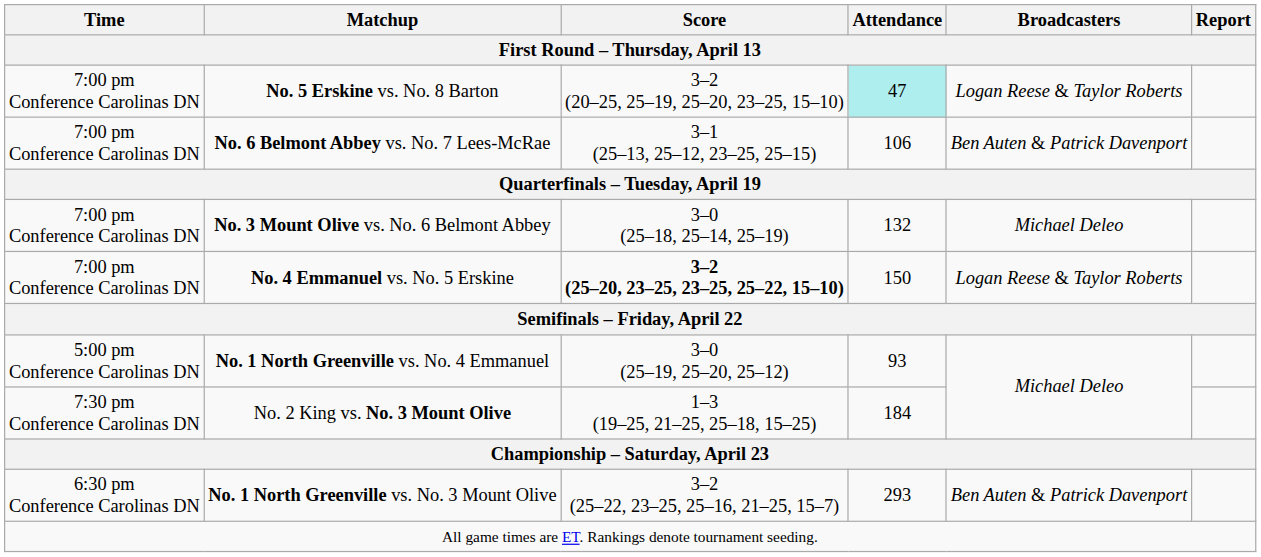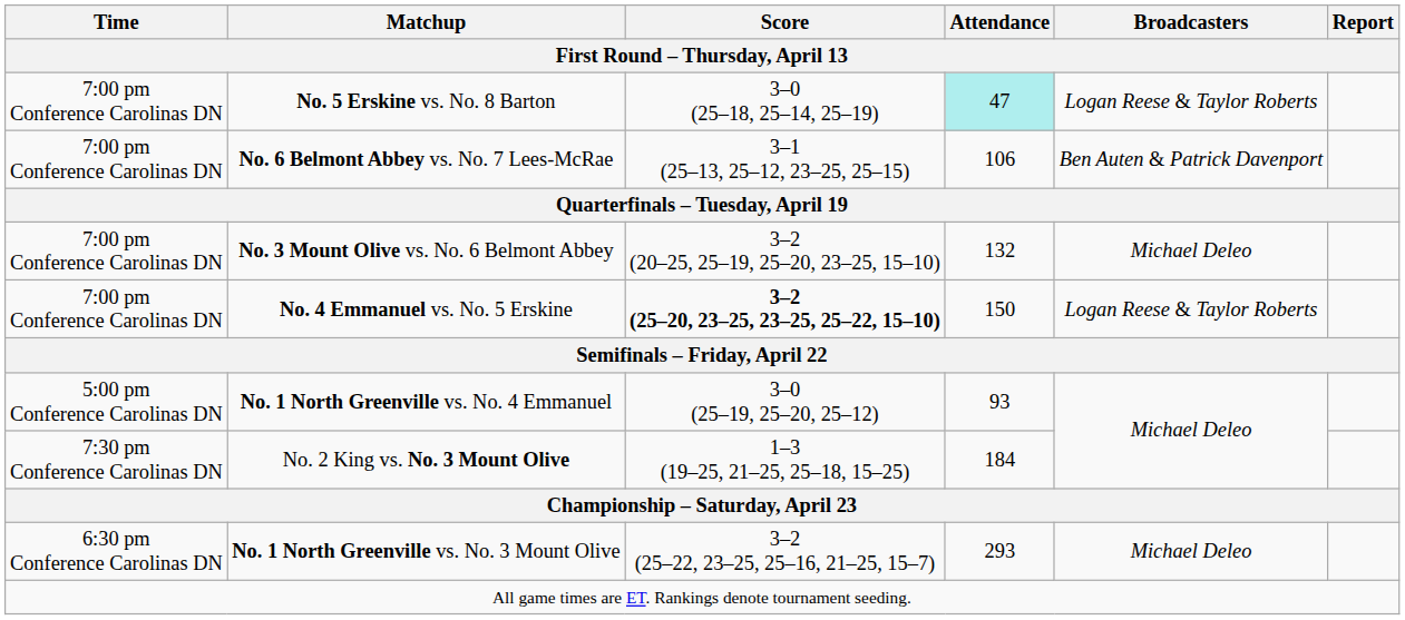 <table class="wikitable" style="font-size: 95%;text-align:center">
 <tr>
 <th>Time</th>
 <th>Matchup</th>
 <th>Score</th>
 <th>Attendance</th>
 <th>Broadcasters</th>
 <th>Report</th>
 </tr>
 <tr>
 <th colspan=6>First Round – Thursday, April 13</th>
 </tr>
 <tr>
 <td>7:00 pm<br>Conference Carolinas DN</td>
 <td><strong>No. 5 Erskine</strong> vs. No. 8 Barton</td>
-<td>3–2<br>(20–25, 25–19, 25–20, 23–25, 15–10)</td>
+<td>3–0<br> (25–18, 25–14, 25–19)</td>
 <td style="background: paleturquoise;">47</td>
 <td><em>Logan Reese</em> & <em>Taylor Roberts</em></td>
 <td></td>
 </tr>
 <tr>
 <td>7:00 pm<br>Conference Carolinas DN</td>
 <td><strong>No. 6 Belmont Abbey</strong> vs. No. 7 Lees-McRae</td>
 <td>3–1<br>(25–13, 25–12, 23–25, 25–15)</td>
 <td>106</td>
 <td><em>Ben Auten</em> & <em>Patrick Davenport</em></td>
 <td></td>
 </tr>
 <tr>
 <th colspan=6>Quarterfinals – Tuesday, April 19</th>
 </tr>
 <tr>
 <td>7:00 pm<br>Conference Carolinas DN</td>
 <td><strong>No. 3 Mount Olive</strong> vs. No. 6 Belmont Abbey</td>
-<td>3–0<br> (25–18, 25–14, 25–19)</td>
+<td>3–2<br>(20–25, 25–19, 25–20, 23–25, 15–10)</td>
 <td>132</td>
 <td><em>Michael Deleo</em></td>
 <td></td>
 </tr>
 <tr>
 <td>7:00 pm<br>Conference Carolinas DN</td>
 <td><strong>No. 4 Emmanuel</strong> vs. No. 5 Erskine</td>
 <td><strong>3–2<br>(25–20, 23–25, 23–25, 25–22, 15–10)</strong></td>
 <td>150</td>
 <td><em>Logan Reese</em> & <em>Taylor Roberts</em></td>
 <td></td>
 </tr>
 <tr>
 <th colspan=6>Semifinals – Friday, April 22</th>
 </tr>
 <tr>
 <td>5:00 pm<br>Conference Carolinas DN</td>
 <td><strong>No. 1 North Greenville</strong> vs. No. 4 Emmanuel</td>
 <td>3–0<br>(25–19, 25–20, 25–12)</td>
 <td>93</td>
 <td rowspan=2><em>Michael Deleo</em></td>
 <td></td>
 </tr>
 <tr>
 <td>7:30 pm<br>Conference Carolinas DN</td>
 <td>No. 2 King vs. <strong>No. 3 Mount Olive</strong></td>
 <td>1–3<br>(19–25, 21–25, 25–18, 15–25)</td>
 <td>184</td>
 <td></td>
 </tr>
 <tr>
 <th colspan=6>Championship – Saturday, April 23</th>
 </tr>
 <tr>
 <td>6:30 pm<br>Conference Carolinas DN</td>
 <td><strong>No. 1 North Greenville</strong> vs. No. 3 Mount Olive</td>
 <td>3–2<br>(25–22, 23–25, 25–16, 21–25, 15–7)</td>
 <td>293</td>
-<td><em>Ben Auten</em> & <em>Patrick Davenport</em></td>
+<td><em>Michael Deleo</em></td>
 <td></td>
 </tr>
 <tr>
 <td colspan=6><small>All game times are <a href='#'>ET</a>. Rankings denote tournament seeding.</small></td>
 </tr>
 </table>
